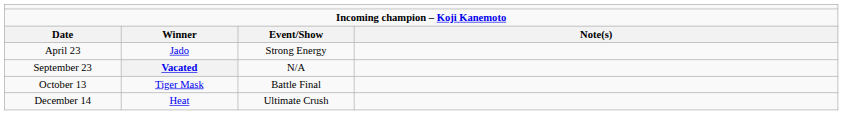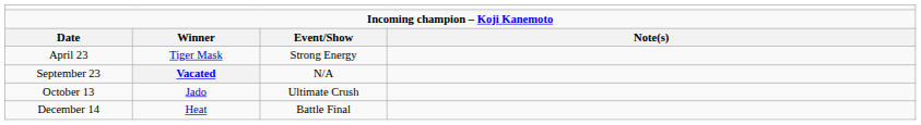 <table class="wikitable" style="text-align:center; width:100%;">
 <tr>
 <td colspan="5"></td>
 </tr>
 <tr>
 <td colspan="5"><strong>Incoming champion – <a href='#'>Koji Kanemoto</a></strong></td>
 </tr>
 <tr>
 <th width=14%>Date</th>
 <th width=14%>Winner</th>
 <th width=14%>Event/Show</th>
 <th width=58%>Note(s)</th>
 </tr>
 <tr>
 <td>April 23</td>
-<td><a href='#'>Jado</a></td>
+<td><a href='#'>Tiger Mask</a></td>
 <td>Strong Energy</td>
 <td align="left"></td>
 </tr>
 <tr>
 <td>September 23</td>
 <th><a href='#'>Vacated</a></th>
 <td>N/A</td>
 <td align="left"></td>
 </tr>
 <tr>
 <td>October 13</td>
-<td><a href='#'>Tiger Mask</a></td>
-<td>Battle Final</td>
+<td><a href='#'>Jado</a></td>
+<td>Ultimate Crush</td>
 <td align="left"></td>
 </tr>
 <tr>
 <td>December 14</td>
 <td><a href='#'>Heat</a></td>
-<td>Ultimate Crush</td>
+<td>Battle Final</td>
 <td align="left"></td>
 </tr>
 </table>
